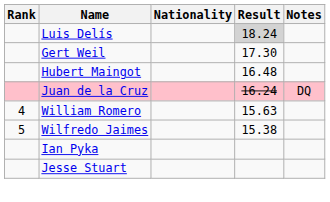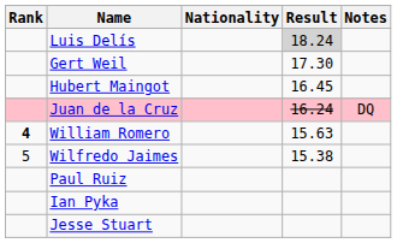 <table class="wikitable sortable" style="text-align:center">
 <tr>
 <th>Rank</th>
 <th>Name</th>
 <th>Nationality</th>
 <th>Result</th>
 <th>Notes</th>
 </tr>
 <tr>
 <td></td>
 <td align=left><a href='#'>Luis Delís</a></td>
 <td align=left></td>
 <td style="background: lightgrey;">18.24</td>
 <td></td>
 </tr>
 <tr>
 <td></td>
 <td align=left><a href='#'>Gert Weil</a></td>
 <td align=left></td>
 <td>17.30</td>
 <td></td>
 </tr>
 <tr>
 <td></td>
 <td align=left><a href='#'>Hubert Maingot</a></td>
 <td align=left></td>
-<td>16.48</td>
+<td>16.45</td>
 <td></td>
 </tr>
 <tr bgcolor=pink>
 <td><s></s></td>
 <td align=left><a href='#'>Juan de la Cruz</a></td>
 <td align=left></td>
 <td><s>16.24</s></td>
 <td>DQ</td>
 </tr>
 <tr>
-<td>4</td>
+<td><strong>4</strong></td>
 <td align=left><a href='#'>William Romero</a></td>
 <td align=left></td>
 <td>15.63</td>
 <td></td>
 </tr>
 <tr>
 <td>5</td>
 <td align=left><a href='#'>Wilfredo Jaimes</a></td>
 <td align=left></td>
 <td>15.38</td>
+<td></td>
+</tr>
+<tr>
+<td></td>
+<td align=left><a href='#'>Paul Ruiz</a></td>
+<td align=left></td>
+<td></td>
 <td></td>
 </tr>
 <tr>
 <td></td>
 <td align=left><a href='#'>Ian Pyka</a></td>
 <td align=left></td>
 <td></td>
 <td></td>
 </tr>
 <tr>
 <td></td>
 <td align=left><a href='#'>Jesse Stuart</a></td>
 <td align=left></td>
 <td></td>
 <td></td>
 </tr>
 </table>
